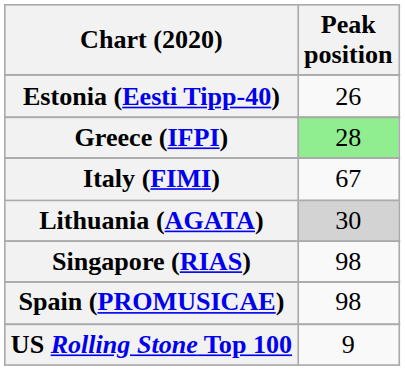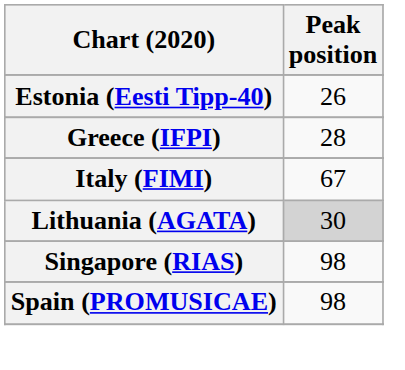 <table class="wikitable sortable plainrowheaders" style="text-align:center">
 <tr>
 <th scope="col">Chart (2020)</th>
 <th scope="col">Peak<br>position</th>
 </tr>
 <tr>
 </tr>
 <tr>
 </tr>
 <tr>
 </tr>
 <tr>
 </tr>
 <tr>
 </tr>
 <tr>
 <th scope="row">Estonia (<a href='#'>Eesti Tipp-40</a>)</th>
 <td>26</td>
 </tr>
 <tr>
 </tr>
 <tr>
 </tr>
 <tr>
 <th scope="row">Greece (<a href='#'>IFPI</a>)</th>
-<td style="background: lightgreen;">28</td>
+<td>28</td>
 </tr>
 <tr>
 </tr>
 <tr>
 </tr>
 <tr>
 </tr>
 <tr>
 <th scope="row">Italy (<a href='#'>FIMI</a>)</th>
 <td>67</td>
 </tr>
 <tr>
 <th scope="row">Lithuania (<a href='#'>AGATA</a>)</th>
 <td style="background: lightgrey;">30</td>
 </tr>
 <tr>
 </tr>
 <tr>
 </tr>
 <tr>
 </tr>
 <tr>
 </tr>
 <tr>
 <th scope="row">Singapore (<a href='#'>RIAS</a>)</th>
 <td>98</td>
 </tr>
 <tr>
 </tr>
 <tr>
 <th scope="row">Spain (<a href='#'>PROMUSICAE</a>)</th>
 <td>98</td>
 </tr>
 <tr>
 </tr>
 <tr>
 </tr>
 <tr>
 </tr>
 <tr>
 </tr>
 <tr>
 </tr>
-<tr>
-<th scope="row">US <a href='#'><em>Rolling Stone</em> Top 100</a></th>
-<td>9</td>
-</tr>
 </table>
